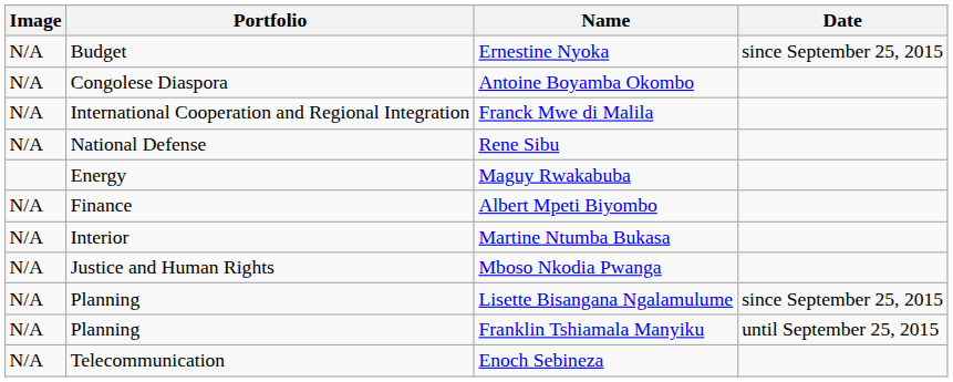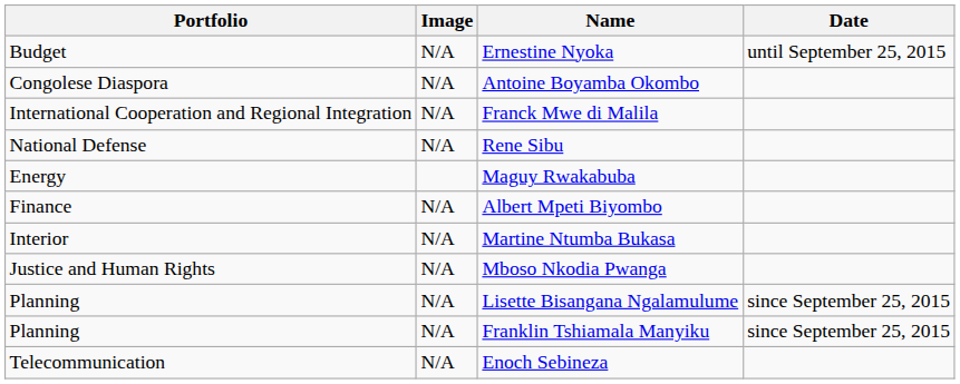 <table class="wikitable">
 <tr>
+<th>Portfolio</th>
 <th>Image</th>
-<th>Portfolio</th>
 <th>Name</th>
 <th>Date</th>
 </tr>
 <tr>
+<td>Budget</td>
 <td>N/A</td>
-<td>Budget</td>
 <td><a href='#'>Ernestine Nyoka</a></td>
-<td>since September 25, 2015</td>
+<td>until September 25, 2015</td>
 </tr>
 <tr>
+<td>Congolese Diaspora</td>
 <td>N/A</td>
-<td>Congolese Diaspora</td>
 <td><a href='#'>Antoine Boyamba Okombo</a></td>
 <td></td>
 </tr>
 <tr>
+<td>International Cooperation and Regional Integration</td>
 <td>N/A</td>
-<td>International Cooperation and Regional Integration</td>
 <td><a href='#'>Franck Mwe di Malila</a></td>
 <td></td>
 </tr>
 <tr>
+<td>National Defense</td>
 <td>N/A</td>
-<td>National Defense</td>
 <td><a href='#'>Rene Sibu</a></td>
 <td></td>
 </tr>
 <tr>
+<td>Energy</td>
 <td></td>
-<td>Energy</td>
 <td><a href='#'>Maguy Rwakabuba</a></td>
 <td></td>
 </tr>
 <tr>
+<td>Finance</td>
 <td>N/A</td>
-<td>Finance</td>
 <td><a href='#'>Albert Mpeti Biyombo</a></td>
 <td></td>
 </tr>
 <tr>
+<td>Interior</td>
 <td>N/A</td>
-<td>Interior</td>
 <td><a href='#'>Martine Ntumba Bukasa</a></td>
 <td></td>
 </tr>
 <tr>
+<td>Justice and Human Rights</td>
 <td>N/A</td>
-<td>Justice and Human Rights</td>
 <td><a href='#'>Mboso Nkodia Pwanga</a></td>
 <td></td>
 </tr>
 <tr>
+<td>Planning</td>
 <td>N/A</td>
-<td>Planning</td>
 <td><a href='#'>Lisette Bisangana Ngalamulume</a></td>
 <td>since September 25, 2015</td>
 </tr>
 <tr>
+<td>Planning</td>
 <td>N/A</td>
-<td>Planning</td>
 <td><a href='#'>Franklin Tshiamala Manyiku</a></td>
-<td>until September 25, 2015</td>
+<td>since September 25, 2015</td>
 </tr>
 <tr>
+<td>Telecommunication</td>
 <td>N/A</td>
-<td>Telecommunication</td>
 <td><a href='#'>Enoch Sebineza</a></td>
 <td></td>
 </tr>
 </table>
